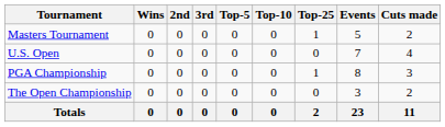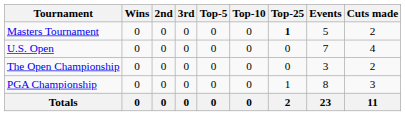 <table class=wikitable style=text-align:center>
 <tr>
 <th>Tournament</th>
 <th>Wins</th>
 <th>2nd</th>
 <th>3rd</th>
 <th>Top-5</th>
 <th>Top-10</th>
 <th>Top-25</th>
 <th>Events</th>
 <th>Cuts made</th>
 </tr>
 <tr>
 <td align=left><a href='#'>Masters Tournament</a></td>
 <td>0</td>
 <td>0</td>
 <td>0</td>
 <td>0</td>
 <td>0</td>
-<td>1</td>
+<td><strong>1</strong></td>
 <td>5</td>
 <td>2</td>
 </tr>
 <tr>
 <td align=left><a href='#'>U.S. Open</a></td>
 <td>0</td>
 <td>0</td>
 <td>0</td>
 <td>0</td>
 <td>0</td>
 <td>0</td>
 <td>7</td>
 <td>4</td>
 </tr>
 <tr>
+<td align=left><a href='#'>The Open Championship</a></td>
+<td>0</td>
+<td>0</td>
+<td>0</td>
+<td>0</td>
+<td>0</td>
+<td>0</td>
+<td>3</td>
+<td>2</td>
+</tr>
+<tr>
 <td align=left><a href='#'>PGA Championship</a></td>
 <td>0</td>
 <td>0</td>
 <td>0</td>
 <td>0</td>
 <td>0</td>
 <td>1</td>
 <td>8</td>
 <td>3</td>
-</tr>
-<tr>
-<td align=left><a href='#'>The Open Championship</a></td>
-<td>0</td>
-<td>0</td>
-<td>0</td>
-<td>0</td>
-<td>0</td>
-<td>0</td>
-<td>3</td>
-<td>2</td>
 </tr>
 <tr>
 <th>Totals</th>
 <th>0</th>
 <th>0</th>
 <th>0</th>
 <th>0</th>
 <th>0</th>
 <th>2</th>
 <th>23</th>
 <th>11</th>
 </tr>
 </table>
